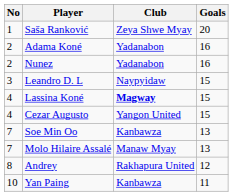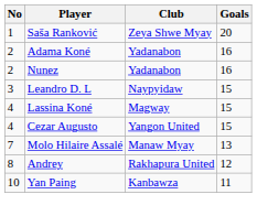 <table class="wikitable">
 <tr>
 <th>No</th>
 <th>Player</th>
 <th>Club</th>
 <th>Goals</th>
 </tr>
 <tr>
 <td>1</td>
 <td> <a href='#'>Saša Ranković</a></td>
 <td><a href='#'>Zeya Shwe Myay</a></td>
 <td>20</td>
 </tr>
 <tr>
 <td>2</td>
 <td> <a href='#'>Adama Koné</a></td>
 <td><a href='#'>Yadanabon</a></td>
 <td>16</td>
 </tr>
 <tr>
 <td>2</td>
 <td> <a href='#'>Nunez</a></td>
 <td><a href='#'>Yadanabon</a></td>
 <td>16</td>
 </tr>
 <tr>
 <td>3</td>
 <td> <a href='#'>Leandro D. L</a></td>
 <td><a href='#'>Naypyidaw</a></td>
 <td>15</td>
 </tr>
 <tr>
 <td>4</td>
 <td> <a href='#'>Lassina Koné</a></td>
-<td><strong><a href='#'>Magway</a></strong></td>
+<td><a href='#'>Magway</a></td>
 <td>15</td>
 </tr>
 <tr>
 <td>4</td>
 <td> <a href='#'>Cezar Augusto</a></td>
 <td><a href='#'>Yangon United</a></td>
 <td>15</td>
-</tr>
-<tr>
-<td>7</td>
-<td> <a href='#'>Soe Min Oo</a></td>
-<td><a href='#'>Kanbawza</a></td>
-<td>13</td>
 </tr>
 <tr>
 <td>7</td>
 <td> <a href='#'>Molo Hilaire Assalé</a></td>
 <td><a href='#'>Manaw Myay</a></td>
 <td>13</td>
 </tr>
 <tr>
 <td>8</td>
 <td> <a href='#'>Andrey</a></td>
 <td><a href='#'>Rakhapura United</a></td>
 <td>12</td>
 </tr>
 <tr>
 <td>10</td>
 <td> <a href='#'>Yan Paing</a></td>
 <td><a href='#'>Kanbawza</a></td>
 <td>11</td>
 </tr>
 </table>
